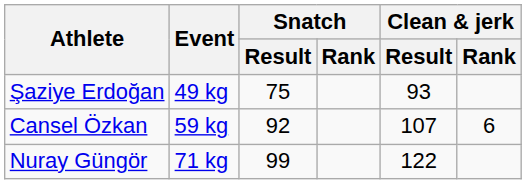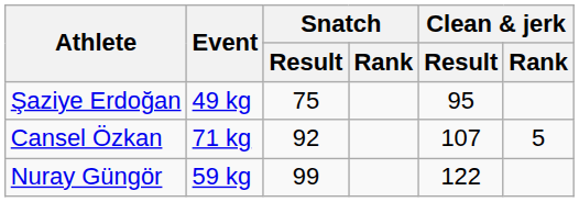 <table class="wikitable">
 <tr>
 <th rowspan="2">Athlete</th>
 <th rowspan="2">Event</th>
 <th colspan="2">Snatch</th>
 <th colspan="2">Clean & jerk</th>
 </tr>
 <tr>
 <th>Result</th>
 <th>Rank</th>
 <th>Result</th>
 <th>Rank</th>
 </tr>
 <tr align=center>
 <td align=left><a href='#'>Şaziye Erdoğan</a></td>
 <td align=left><a href='#'>49 kg</a></td>
 <td>75</td>
 <td></td>
-<td>93</td>
+<td>95</td>
 <td></td>
 </tr>
 <tr align=center>
 <td align=left><a href='#'>Cansel Özkan</a></td>
-<td align=left><a href='#'>59 kg</a></td>
+<td align=left><a href='#'>71 kg</a></td>
 <td>92</td>
 <td></td>
 <td>107</td>
-<td>6</td>
+<td>5</td>
 </tr>
 <tr align=center>
 <td align=left><a href='#'>Nuray Güngör</a></td>
-<td align=left><a href='#'>71 kg</a></td>
+<td align=left><a href='#'>59 kg</a></td>
 <td>99</td>
 <td></td>
 <td>122</td>
 <td></td>
 </tr>
 </table>
